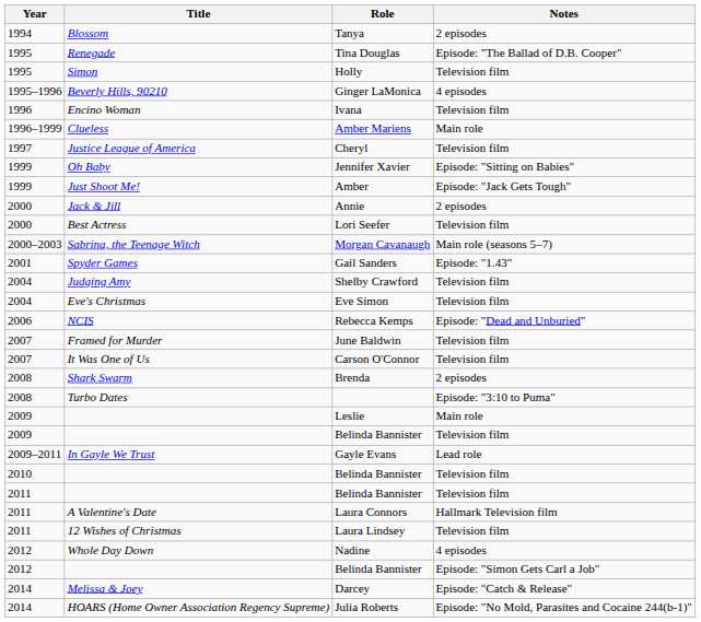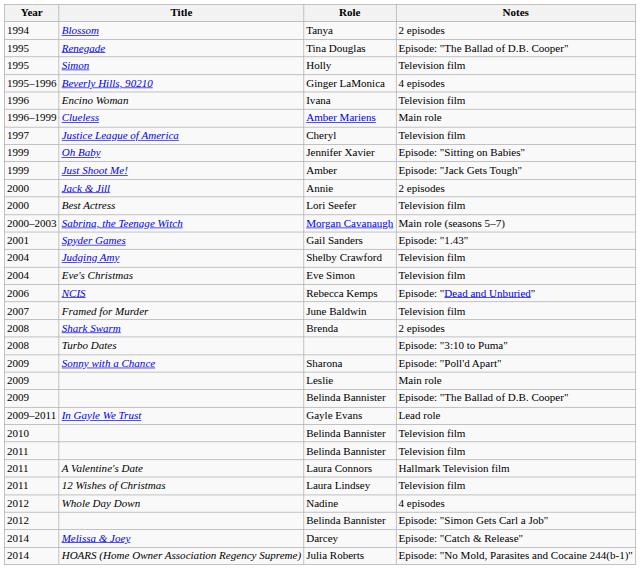 <table class="wikitable sortable">
 <tr>
 <th>Year</th>
 <th>Title</th>
 <th>Role</th>
 <th class="unsortable">Notes</th>
 </tr>
 <tr>
 <td>1994</td>
 <td><em><a href='#'>Blossom</a></em></td>
 <td>Tanya</td>
 <td>2 episodes</td>
 </tr>
 <tr>
 <td>1995</td>
 <td><em><a href='#'>Renegade</a></em></td>
 <td>Tina Douglas</td>
 <td>Episode: "The Ballad of D.B. Cooper"</td>
 </tr>
 <tr>
 <td>1995</td>
 <td><em><a href='#'>Simon</a></em></td>
 <td>Holly</td>
 <td>Television film</td>
 </tr>
 <tr>
 <td>1995–1996</td>
 <td><em><a href='#'>Beverly Hills, 90210</a></em></td>
 <td>Ginger LaMonica</td>
 <td>4 episodes</td>
 </tr>
 <tr>
 <td>1996</td>
 <td><em>Encino Woman</em></td>
 <td>Ivana</td>
 <td>Television film</td>
 </tr>
 <tr>
 <td>1996–1999</td>
 <td><em><a href='#'>Clueless</a></em></td>
 <td><a href='#'>Amber Mariens</a></td>
 <td>Main role</td>
 </tr>
 <tr>
 <td>1997</td>
 <td><em><a href='#'>Justice League of America</a></em></td>
 <td>Cheryl</td>
 <td>Television film</td>
 </tr>
 <tr>
 <td>1999</td>
 <td><em><a href='#'>Oh Baby</a></em></td>
 <td>Jennifer Xavier</td>
 <td>Episode: "Sitting on Babies"</td>
 </tr>
 <tr>
 <td>1999</td>
 <td><em><a href='#'>Just Shoot Me!</a></em></td>
 <td>Amber</td>
 <td>Episode: "Jack Gets Tough"</td>
 </tr>
 <tr>
 <td>2000</td>
 <td><em><a href='#'>Jack & Jill</a></em></td>
 <td>Annie</td>
 <td>2 episodes</td>
 </tr>
 <tr>
 <td>2000</td>
 <td><em>Best Actress</em></td>
 <td>Lori Seefer</td>
 <td>Television film</td>
 </tr>
 <tr>
 <td>2000–2003</td>
 <td><em><a href='#'>Sabrina, the Teenage Witch</a></em></td>
 <td><a href='#'>Morgan Cavanaugh</a></td>
 <td>Main role (seasons 5–7)</td>
 </tr>
 <tr>
 <td>2001</td>
 <td><em><a href='#'>Spyder Games</a></em></td>
 <td>Gail Sanders</td>
 <td>Episode: "1.43"</td>
 </tr>
 <tr>
 <td>2004</td>
 <td><em><a href='#'>Judging Amy</a></em></td>
 <td>Shelby Crawford</td>
 <td>Television film</td>
 </tr>
 <tr>
 <td>2004</td>
 <td><em>Eve's Christmas</em></td>
 <td>Eve Simon</td>
 <td>Television film</td>
 </tr>
 <tr>
 <td>2006</td>
 <td><em><a href='#'>NCIS</a></em></td>
 <td>Rebecca Kemps</td>
 <td>Episode: "<a href='#'>Dead and Unburied</a>"</td>
 </tr>
 <tr>
 <td>2007</td>
 <td><em>Framed for Murder</em></td>
 <td>June Baldwin</td>
 <td>Television film</td>
 </tr>
 <tr>
-<td>2007</td>
-<td><em>It Was One of Us</em></td>
-<td>Carson O'Connor</td>
-<td>Television film</td>
-</tr>
-<tr>
 <td>2008</td>
 <td><em><a href='#'>Shark Swarm</a></em></td>
 <td>Brenda</td>
 <td>2 episodes</td>
 </tr>
 <tr>
 <td>2008</td>
 <td><em>Turbo Dates</em></td>
 <td></td>
 <td>Episode: "3:10 to Puma"</td>
 </tr>
 <tr>
 <td>2009</td>
+<td><em><a href='#'>Sonny with a Chance</a></em></td>
+<td>Sharona</td>
+<td>Episode: "Poll'd Apart"</td>
+</tr>
+<tr>
+<td>2009</td>
 <td><em></em></td>
 <td>Leslie</td>
 <td>Main role</td>
 </tr>
 <tr>
 <td>2009</td>
 <td><em></em></td>
 <td>Belinda Bannister</td>
-<td>Television film</td>
+<td>Episode: "The Ballad of D.B. Cooper"</td>
 </tr>
 <tr>
 <td>2009–2011</td>
 <td><em><a href='#'>In Gayle We Trust</a></em></td>
 <td>Gayle Evans</td>
 <td>Lead role</td>
 </tr>
 <tr>
 <td>2010</td>
 <td><em></em></td>
 <td>Belinda Bannister</td>
 <td>Television film</td>
 </tr>
 <tr>
 <td>2011</td>
 <td><em></em></td>
 <td>Belinda Bannister</td>
 <td>Television film</td>
 </tr>
 <tr>
 <td>2011</td>
 <td><em>A Valentine's Date</em></td>
 <td>Laura Connors</td>
 <td>Hallmark Television film</td>
 </tr>
 <tr>
 <td>2011</td>
 <td><em>12 Wishes of Christmas</em></td>
 <td>Laura Lindsey</td>
 <td>Television film</td>
 </tr>
 <tr>
 <td>2012</td>
 <td><em>Whole Day Down</em></td>
 <td>Nadine</td>
 <td>4 episodes</td>
 </tr>
 <tr>
 <td>2012</td>
 <td><em></em></td>
 <td>Belinda Bannister</td>
 <td>Episode: "Simon Gets Carl a Job"</td>
 </tr>
 <tr>
 <td>2014</td>
 <td><em><a href='#'>Melissa & Joey</a></em></td>
 <td>Darcey</td>
 <td>Episode: "Catch & Release"</td>
 </tr>
 <tr>
 <td>2014</td>
 <td><em>HOARS (Home Owner Association Regency Supreme)</em></td>
 <td>Julia Roberts</td>
 <td>Episode: "No Mold, Parasites and Cocaine 244(b-1)"</td>
 </tr>
 </table>
